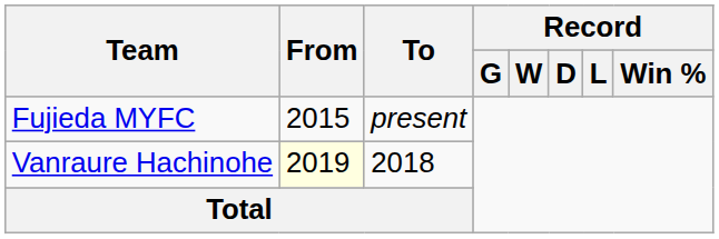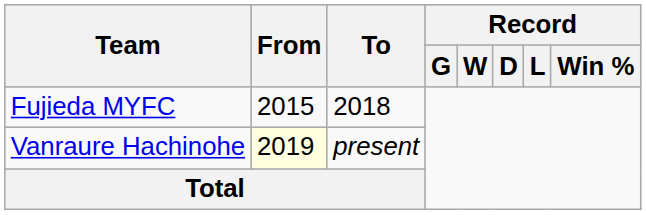 <table class="wikitable" style="text-align: center">
 <tr>
 <th rowspan="2">Team</th>
 <th rowspan="2">From</th>
 <th rowspan="2">To</th>
 <th colspan="5">Record</th>
 </tr>
 <tr>
 <th>G</th>
 <th>W</th>
 <th>D</th>
 <th>L</th>
 <th>Win %</th>
 </tr>
 <tr>
 <td align="left"><a href='#'>Fujieda MYFC</a></td>
 <td align="left">2015</td>
-<td align="left"><em>present</em><br></td>
+<td align="left">2018<br></td>
 </tr>
 <tr>
 <td align="left"><a href='#'>Vanraure Hachinohe</a></td>
 <td align="left" style="background: lightyellow;">2019</td>
-<td align="left">2018<br></td>
+<td align="left"><em>present</em><br></td>
 </tr>
 <tr>
 <th colspan="3">Total<br></th>
 </tr>
 </table>
